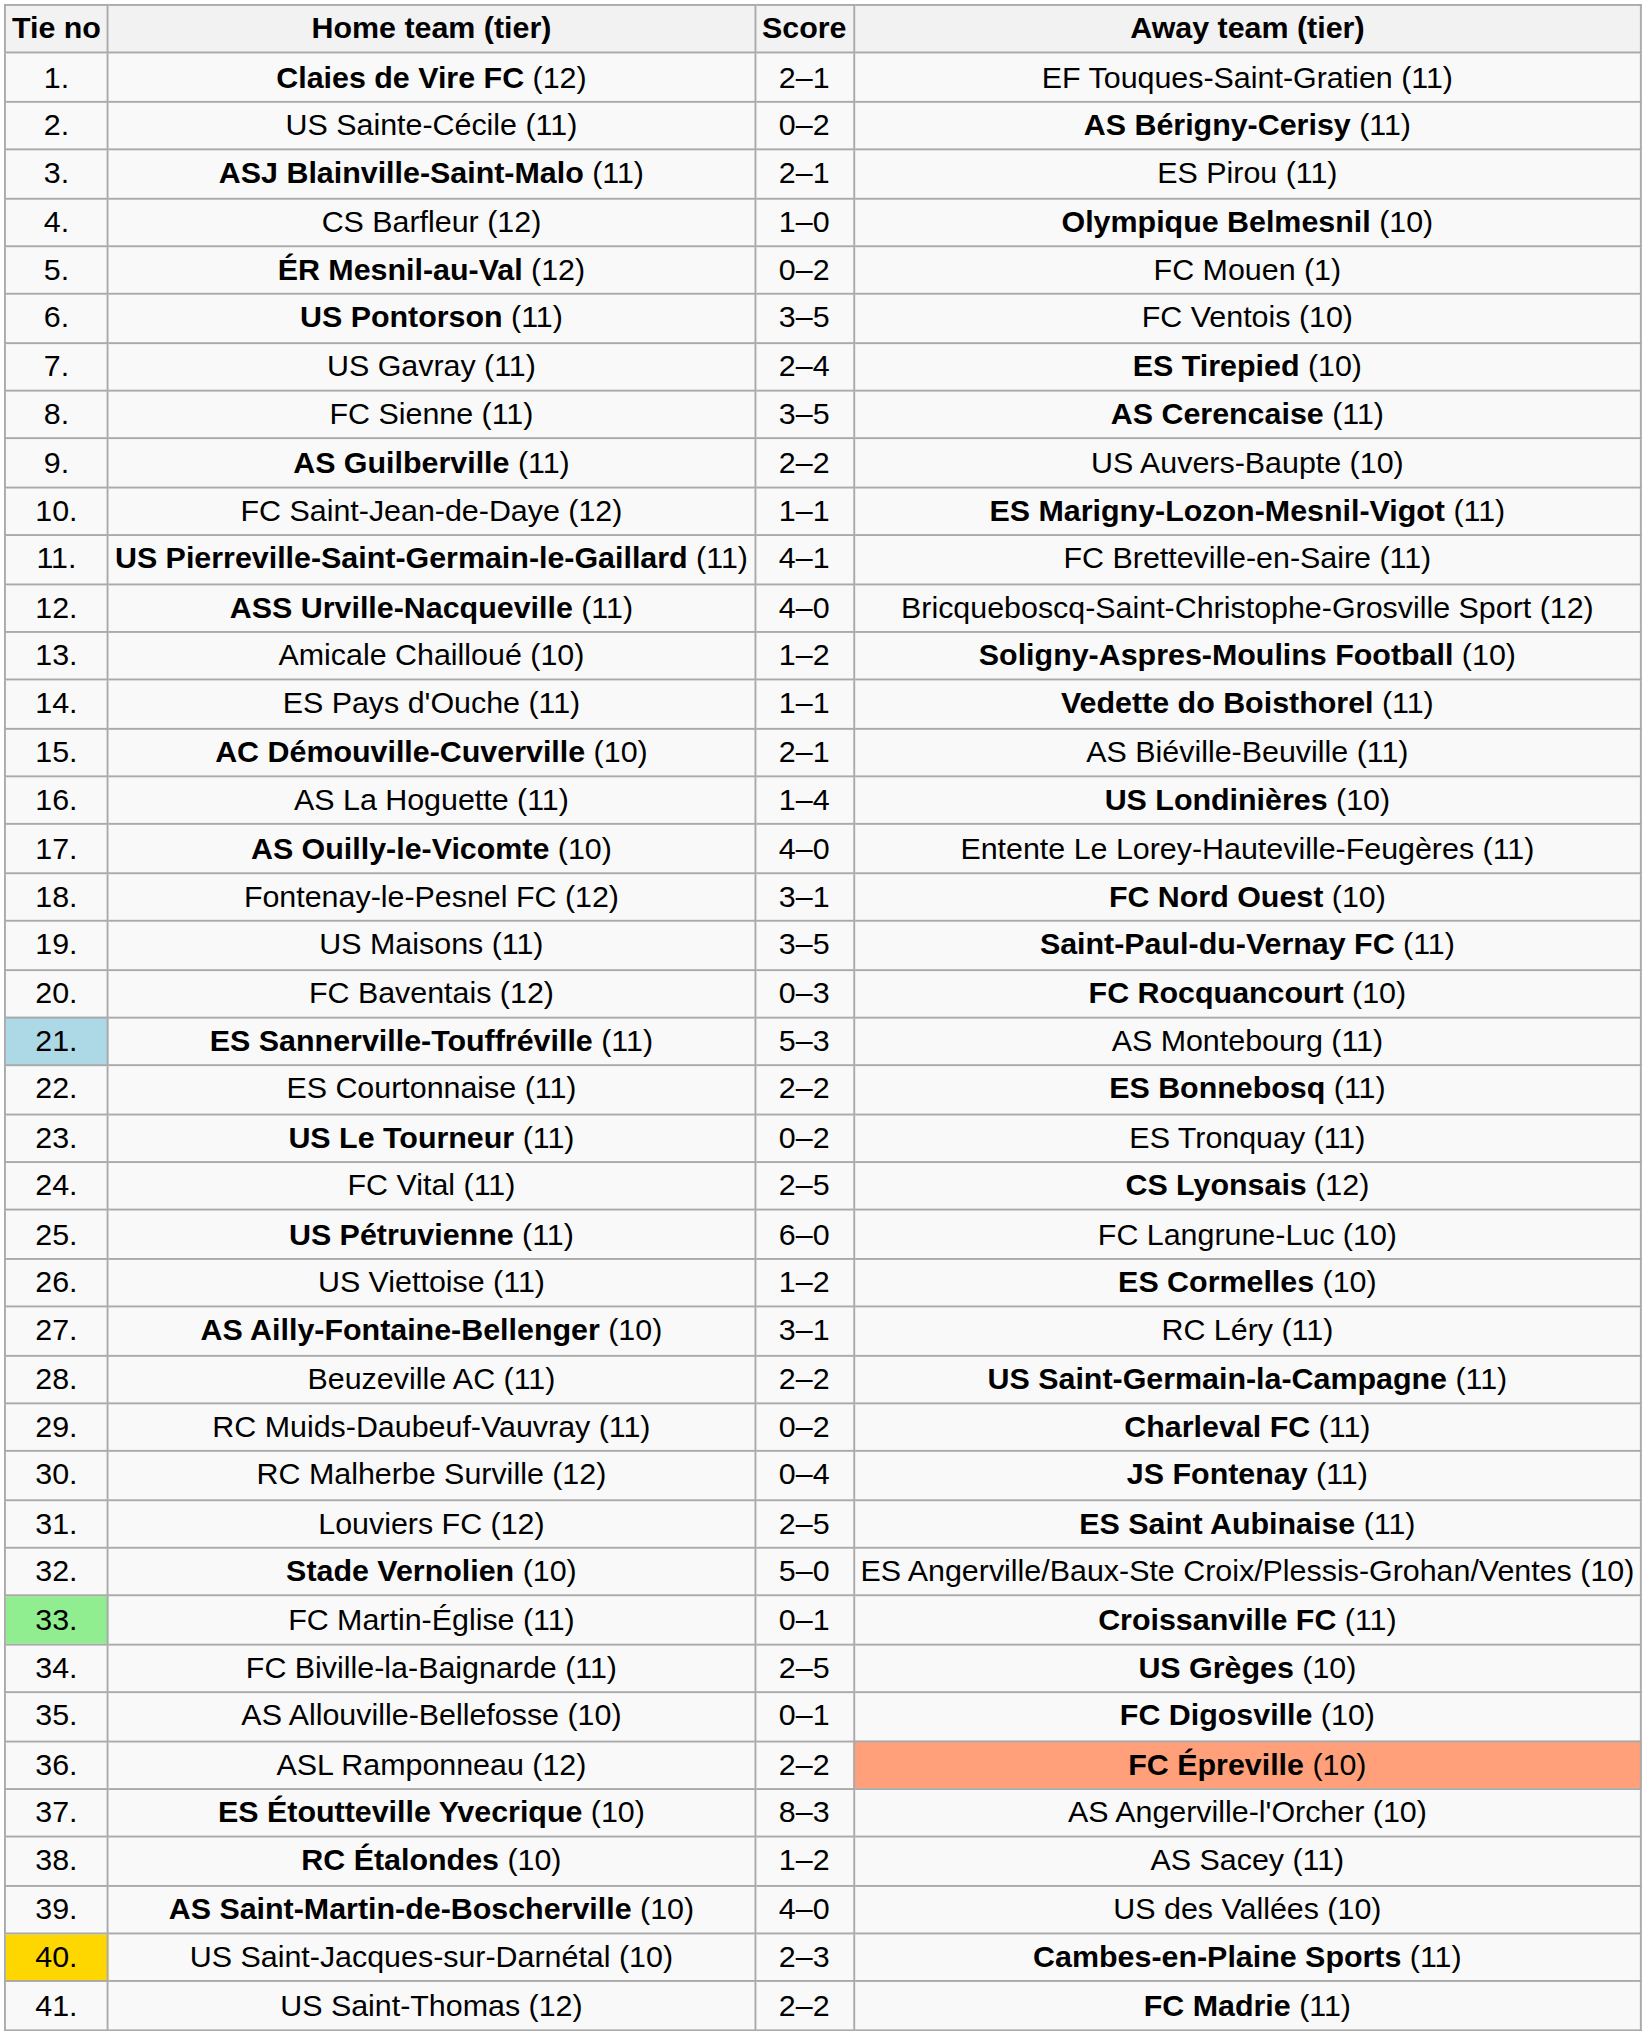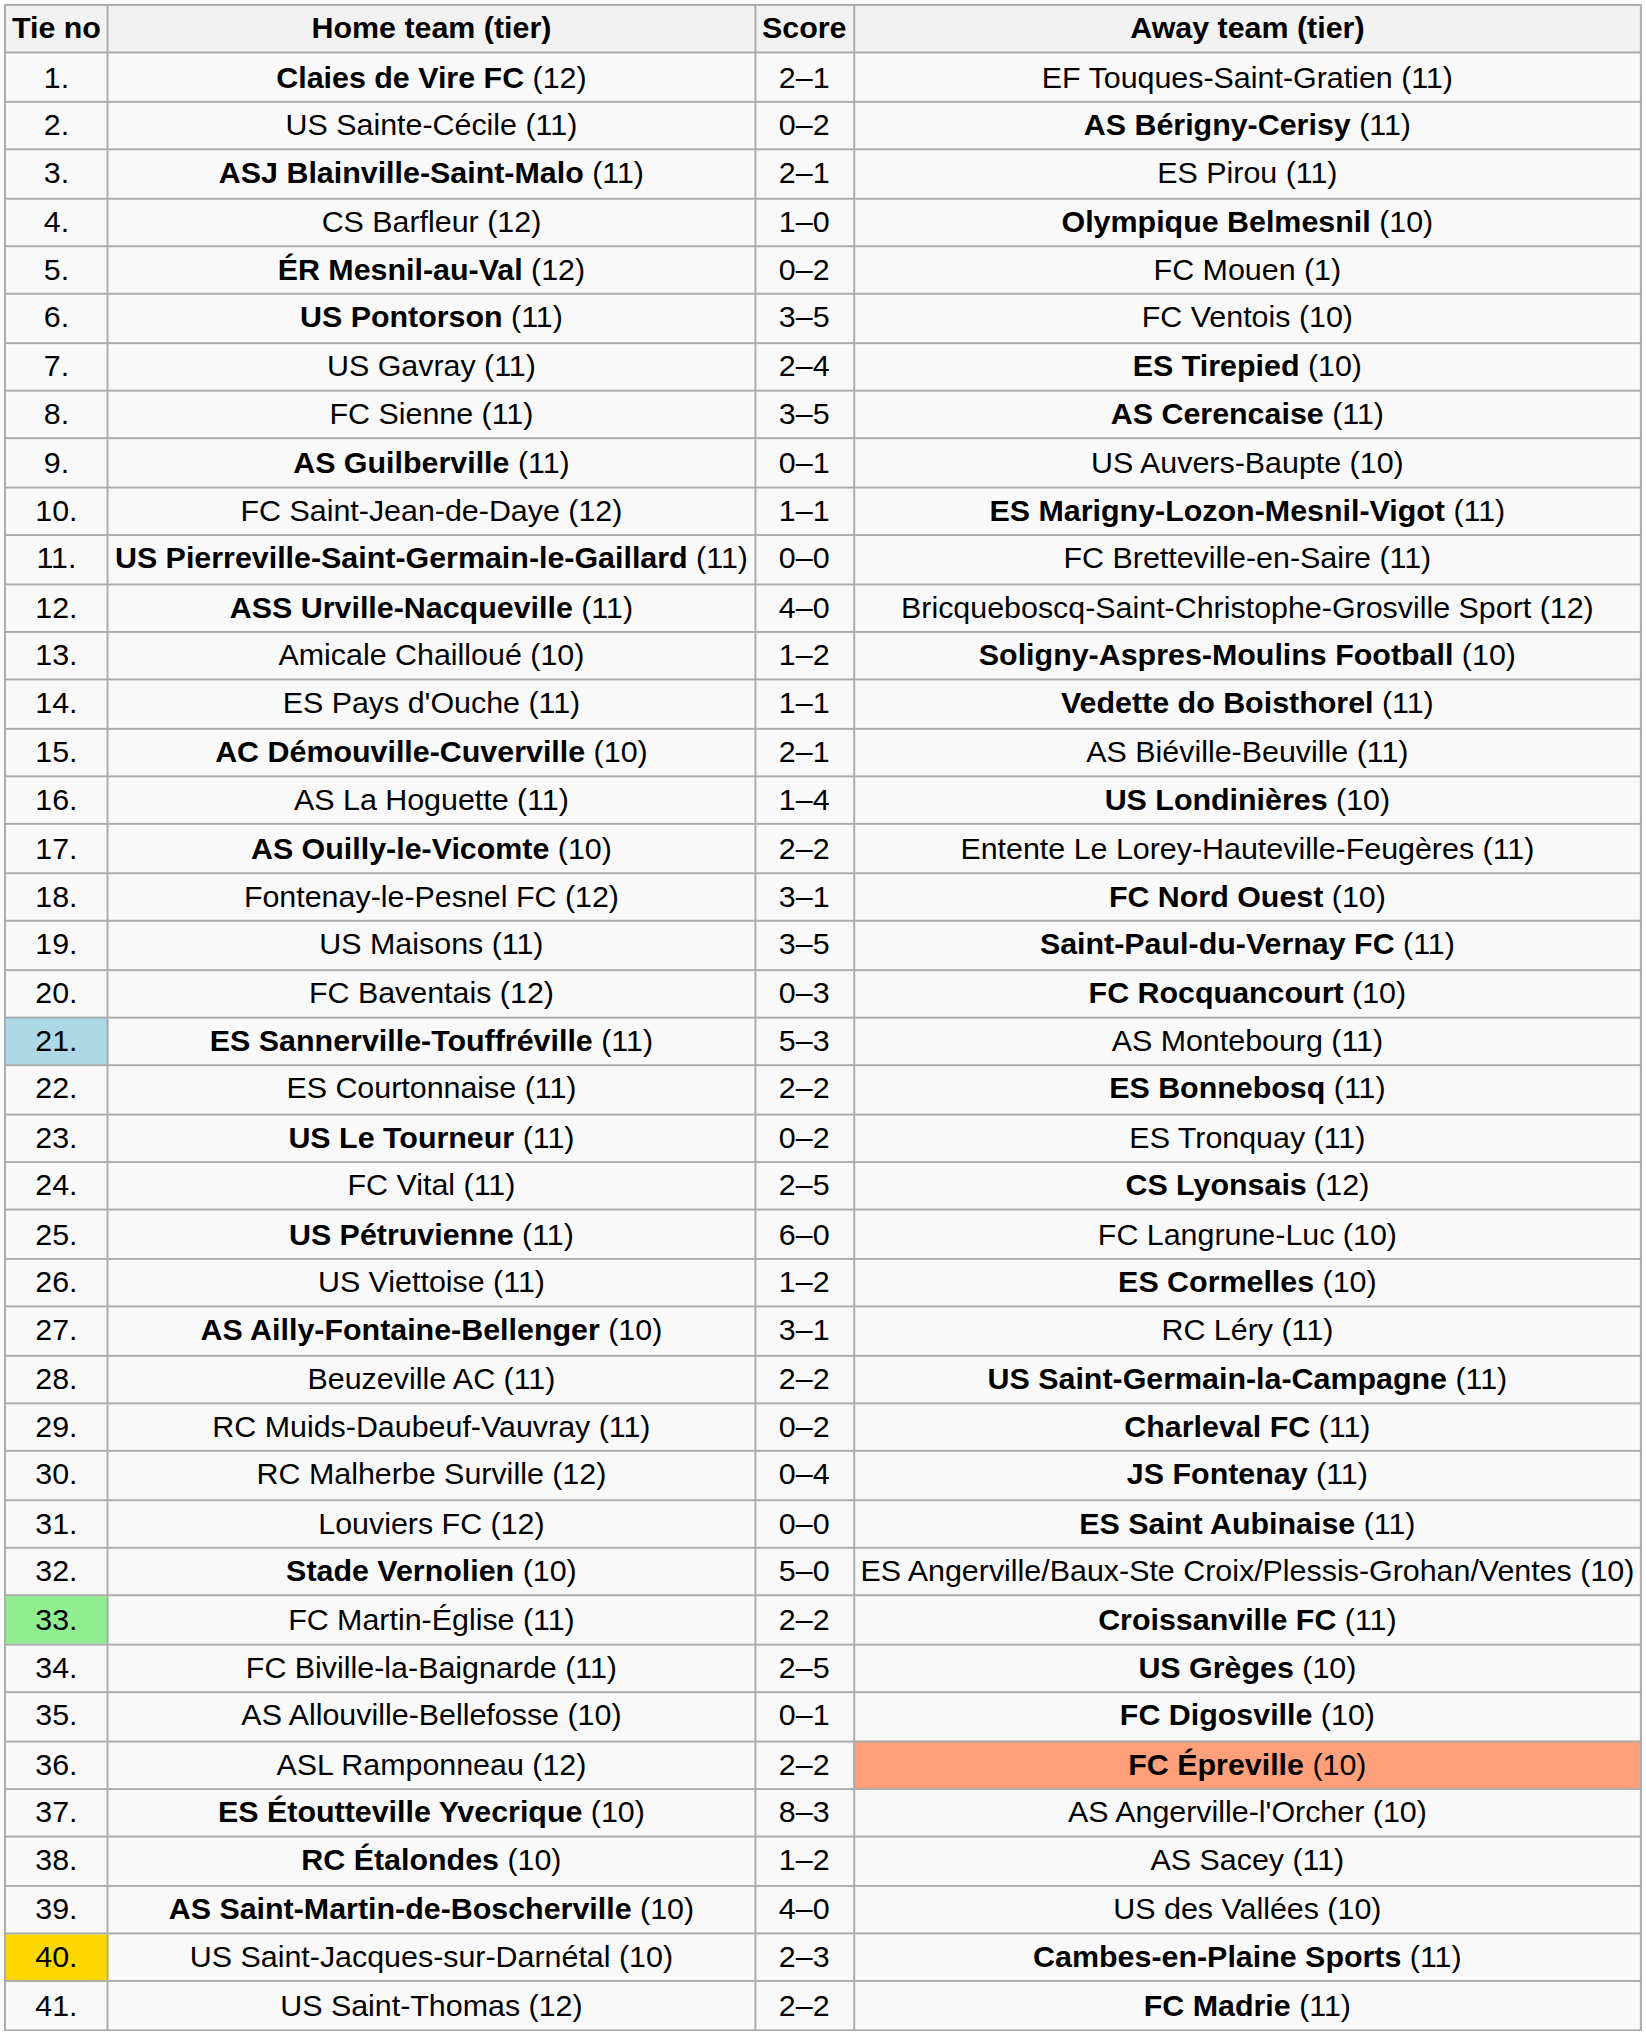 <table class="wikitable" style="text-align: center">
 <tr>
 <th>Tie no</th>
 <th>Home team (tier)</th>
 <th>Score</th>
 <th>Away team (tier)</th>
 </tr>
 <tr>
 <td>1.</td>
 <td><strong>Claies de Vire FC</strong> (12)</td>
 <td>2–1</td>
 <td>EF Touques-Saint-Gratien (11)</td>
 </tr>
 <tr>
 <td>2.</td>
 <td>US Sainte-Cécile (11)</td>
 <td>0–2</td>
 <td><strong>AS Bérigny-Cerisy</strong> (11)</td>
 </tr>
 <tr>
 <td>3.</td>
 <td><strong>ASJ Blainville-Saint-Malo</strong> (11)</td>
 <td>2–1</td>
 <td>ES Pirou (11)</td>
 </tr>
 <tr>
 <td>4.</td>
 <td>CS Barfleur (12)</td>
 <td>1–0</td>
 <td><strong>Olympique Belmesnil</strong> (10)</td>
 </tr>
 <tr>
 <td>5.</td>
 <td><strong>ÉR Mesnil-au-Val</strong> (12)</td>
 <td>0–2</td>
 <td>FC Mouen (1)</td>
 </tr>
 <tr>
 <td>6.</td>
 <td><strong>US Pontorson</strong> (11)</td>
 <td>3–5</td>
 <td>FC Ventois (10)</td>
 </tr>
 <tr>
 <td>7.</td>
 <td>US Gavray (11)</td>
 <td>2–4</td>
 <td><strong>ES Tirepied</strong> (10)</td>
 </tr>
 <tr>
 <td>8.</td>
 <td>FC Sienne (11)</td>
 <td>3–5</td>
 <td><strong>AS Cerencaise</strong> (11)</td>
 </tr>
 <tr>
 <td>9.</td>
 <td><strong>AS Guilberville</strong> (11)</td>
-<td>2–2 </td>
+<td>0–1</td>
 <td>US Auvers-Baupte (10)</td>
 </tr>
 <tr>
 <td>10.</td>
 <td>FC Saint-Jean-de-Daye (12)</td>
 <td>1–1 </td>
 <td><strong>ES Marigny-Lozon-Mesnil-Vigot</strong> (11)</td>
 </tr>
 <tr>
 <td>11.</td>
 <td><strong>US Pierreville-Saint-Germain-le-Gaillard</strong> (11)</td>
-<td>4–1</td>
+<td>0–0 </td>
 <td>FC Bretteville-en-Saire (11)</td>
 </tr>
 <tr>
 <td>12.</td>
 <td><strong>ASS Urville-Nacqueville</strong> (11)</td>
 <td>4–0</td>
 <td>Bricqueboscq-Saint-Christophe-Grosville Sport (12)</td>
 </tr>
 <tr>
 <td>13.</td>
 <td>Amicale Chailloué (10)</td>
 <td>1–2</td>
 <td><strong>Soligny-Aspres-Moulins Football</strong> (10)</td>
 </tr>
 <tr>
 <td>14.</td>
 <td>ES Pays d'Ouche (11)</td>
 <td>1–1 </td>
 <td><strong>Vedette do Boisthorel</strong> (11)</td>
 </tr>
 <tr>
 <td>15.</td>
 <td><strong>AC Démouville-Cuverville</strong> (10)</td>
 <td>2–1</td>
 <td>AS Biéville-Beuville (11)</td>
 </tr>
 <tr>
 <td>16.</td>
 <td>AS La Hoguette (11)</td>
 <td>1–4</td>
 <td><strong>US Londinières</strong> (10)</td>
 </tr>
 <tr>
 <td>17.</td>
 <td><strong>AS Ouilly-le-Vicomte</strong> (10)</td>
-<td>4–0</td>
+<td>2–2 </td>
 <td>Entente Le Lorey-Hauteville-Feugères (11)</td>
 </tr>
 <tr>
 <td>18.</td>
 <td>Fontenay-le-Pesnel FC (12)</td>
 <td>3–1</td>
 <td><strong>FC Nord Ouest</strong> (10)</td>
 </tr>
 <tr>
 <td>19.</td>
 <td>US Maisons (11)</td>
 <td>3–5</td>
 <td><strong>Saint-Paul-du-Vernay FC</strong> (11)</td>
 </tr>
 <tr>
 <td>20.</td>
 <td>FC Baventais (12)</td>
 <td>0–3</td>
 <td><strong>FC Rocquancourt</strong> (10)</td>
 </tr>
 <tr>
 <td style="background: lightblue;">21.</td>
 <td><strong>ES Sannerville-Touffréville</strong> (11)</td>
 <td>5–3</td>
 <td>AS Montebourg (11)</td>
 </tr>
 <tr>
 <td>22.</td>
 <td>ES Courtonnaise (11)</td>
 <td>2–2 </td>
 <td><strong>ES Bonnebosq</strong> (11)</td>
 </tr>
 <tr>
 <td>23.</td>
 <td><strong>US Le Tourneur</strong> (11)</td>
 <td>0–2</td>
 <td>ES Tronquay (11)</td>
 </tr>
 <tr>
 <td>24.</td>
 <td>FC Vital (11)</td>
 <td>2–5</td>
 <td><strong>CS Lyonsais</strong> (12)</td>
 </tr>
 <tr>
 <td>25.</td>
 <td><strong>US Pétruvienne</strong> (11)</td>
 <td>6–0</td>
 <td>FC Langrune-Luc (10)</td>
 </tr>
 <tr>
 <td>26.</td>
 <td>US Viettoise (11)</td>
 <td>1–2</td>
 <td><strong>ES Cormelles</strong> (10)</td>
 </tr>
 <tr>
 <td>27.</td>
 <td><strong>AS Ailly-Fontaine-Bellenger</strong> (10)</td>
 <td>3–1</td>
 <td>RC Léry (11)</td>
 </tr>
 <tr>
 <td>28.</td>
 <td>Beuzeville AC (11)</td>
 <td>2–2 </td>
 <td><strong>US Saint-Germain-la-Campagne</strong> (11)</td>
 </tr>
 <tr>
 <td>29.</td>
 <td>RC Muids-Daubeuf-Vauvray (11)</td>
 <td>0–2</td>
 <td><strong>Charleval FC</strong> (11)</td>
 </tr>
 <tr>
 <td>30.</td>
 <td>RC Malherbe Surville (12)</td>
 <td>0–4</td>
 <td><strong>JS Fontenay</strong> (11)</td>
 </tr>
 <tr>
 <td>31.</td>
 <td>Louviers FC (12)</td>
-<td>2–5</td>
+<td>0–0 </td>
 <td><strong>ES Saint Aubinaise</strong> (11)</td>
 </tr>
 <tr>
 <td>32.</td>
 <td><strong>Stade Vernolien</strong> (10)</td>
 <td>5–0</td>
 <td>ES Angerville/Baux-Ste Croix/Plessis-Grohan/Ventes (10)</td>
 </tr>
 <tr>
 <td style="background: lightgreen;">33.</td>
 <td>FC Martin-Église (11)</td>
-<td>0–1</td>
+<td>2–2 </td>
 <td><strong>Croissanville FC</strong> (11)</td>
 </tr>
 <tr>
 <td>34.</td>
 <td>FC Biville-la-Baignarde (11)</td>
 <td>2–5</td>
 <td><strong>US Grèges</strong> (10)</td>
 </tr>
 <tr>
 <td>35.</td>
 <td>AS Allouville-Bellefosse (10)</td>
 <td>0–1</td>
 <td><strong>FC Digosville</strong> (10)</td>
 </tr>
 <tr>
 <td>36.</td>
 <td>ASL Ramponneau (12)</td>
 <td>2–2 </td>
 <td style="background: lightsalmon;"><strong>FC Épreville</strong> (10)</td>
 </tr>
 <tr>
 <td>37.</td>
 <td><strong>ES Étoutteville Yvecrique</strong> (10)</td>
 <td>8–3</td>
 <td>AS Angerville-l'Orcher (10)</td>
 </tr>
 <tr>
 <td>38.</td>
 <td><strong>RC Étalondes</strong> (10)</td>
 <td>1–2</td>
 <td>AS Sacey (11)</td>
 </tr>
 <tr>
 <td>39.</td>
 <td><strong>AS Saint-Martin-de-Boscherville</strong> (10)</td>
 <td>4–0</td>
 <td>US des Vallées (10)</td>
 </tr>
 <tr>
 <td style="background: gold;">40.</td>
 <td>US Saint-Jacques-sur-Darnétal (10)</td>
 <td>2–3</td>
 <td><strong>Cambes-en-Plaine Sports</strong> (11)</td>
 </tr>
 <tr>
 <td>41.</td>
 <td>US Saint-Thomas (12)</td>
 <td>2–2 </td>
 <td><strong>FC Madrie</strong> (11)</td>
 </tr>
 </table>
